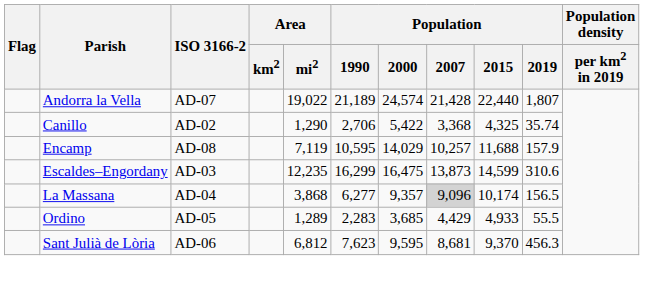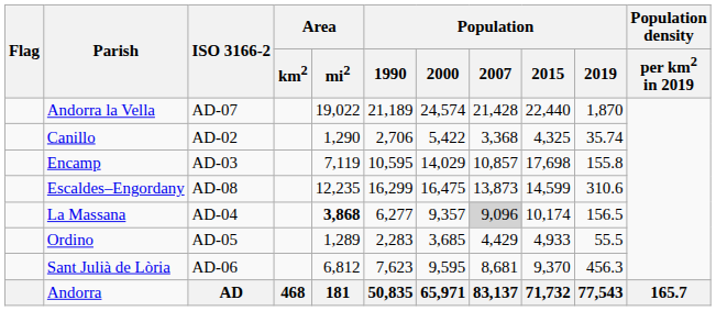 <table class="wikitable sortable">
 <tr>
 <th rowspan=2 scope=col class=unsortable>Flag</th>
 <th rowspan=2 scope=col>Parish</th>
 <th rowspan=2 scope=col>ISO 3166-2</th>
 <th colspan=2 scope=col>Area</th>
 <th colspan=5 scope=col>Population</th>
 <th>Population<br>density</th>
 </tr>
 <tr>
 <th scope=col>km<sup>2</sup></th>
 <th scope=col>mi<sup>2</sup></th>
 <th scope=col>1990</th>
 <th scope=col>2000</th>
 <th scope=col>2007</th>
 <th scope=col>2015</th>
 <th scope=col>2019</th>
 <th>per km<sup>2</sup><br>in 2019</th>
 </tr>
 <tr>
 <td></td>
 <td><a href='#'>Andorra la Vella</a></td>
 <td>AD-07</td>
 <td></td>
 <td align=right>19,022</td>
 <td align=right>21,189</td>
 <td align=right>24,574</td>
 <td align=right>21,428</td>
 <td align=right>22,440</td>
-<td align=right>1,807</td>
+<td align=right>1,870</td>
 </tr>
 <tr>
 <td></td>
 <td><a href='#'>Canillo</a></td>
 <td>AD-02</td>
 <td></td>
 <td align=right>1,290</td>
 <td align=right>2,706</td>
 <td align=right>5,422</td>
 <td align=right>3,368</td>
 <td align=right>4,325</td>
 <td align=right>35.74</td>
 </tr>
 <tr>
 <td></td>
 <td><a href='#'>Encamp</a></td>
-<td>AD-08</td>
+<td>AD-03</td>
 <td></td>
 <td align=right>7,119</td>
 <td align=right>10,595</td>
 <td align=right>14,029</td>
-<td align=right>10,257</td>
-<td align=right>11,688</td>
-<td align=right>157.9</td>
+<td align=right>10,857</td>
+<td align=right>17,698</td>
+<td align=right>155.8</td>
 </tr>
 <tr>
 <td></td>
 <td><a href='#'>Escaldes–Engordany</a></td>
-<td>AD-03</td>
+<td>AD-08</td>
 <td></td>
 <td align=right>12,235</td>
 <td align=right>16,299</td>
 <td align=right>16,475</td>
 <td align=right>13,873</td>
 <td align=right>14,599</td>
 <td align=right>310.6</td>
 </tr>
 <tr>
 <td></td>
 <td><a href='#'>La Massana</a></td>
 <td>AD-04</td>
 <td></td>
-<td align=right>3,868</td>
+<td align=right><strong>3,868</strong></td>
 <td align=right>6,277</td>
 <td align=right>9,357</td>
 <td align=right style="background: lightgrey;">9,096</td>
 <td align=right>10,174</td>
 <td align=right>156.5</td>
 </tr>
 <tr>
 <td></td>
 <td><a href='#'>Ordino</a></td>
 <td>AD-05</td>
 <td></td>
 <td align=right>1,289</td>
 <td align=right>2,283</td>
 <td align=right>3,685</td>
 <td align=right>4,429</td>
 <td align=right>4,933</td>
 <td align=right>55.5</td>
 </tr>
 <tr>
 <td></td>
 <td><a href='#'>Sant Julià de Lòria</a></td>
 <td>AD-06</td>
 <td></td>
 <td align=right>6,812</td>
 <td align=right>7,623</td>
 <td align=right>9,595</td>
 <td align=right>8,681</td>
 <td align=right>9,370</td>
 <td align=right>456.3</td>
 </tr>
+<tr class=sortbottom>
+<th></th>
+<td><a href='#'>Andorra</a></td>
+<th>AD</th>
+<th>468</th>
+<th>181</th>
+<th align=right>50,835</th>
+<th align=right>65,971</th>
+<th align=right>83,137</th>
+<th align=right>71,732</th>
+<th align=right>77,543</th>
+<th align=right>165.7</th>
+</tr>
 </table>
